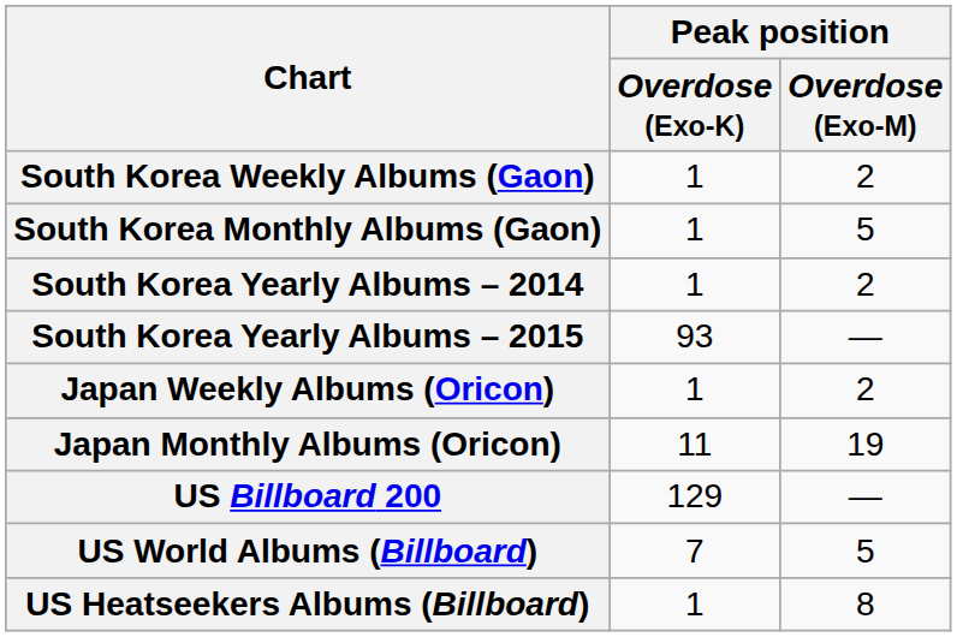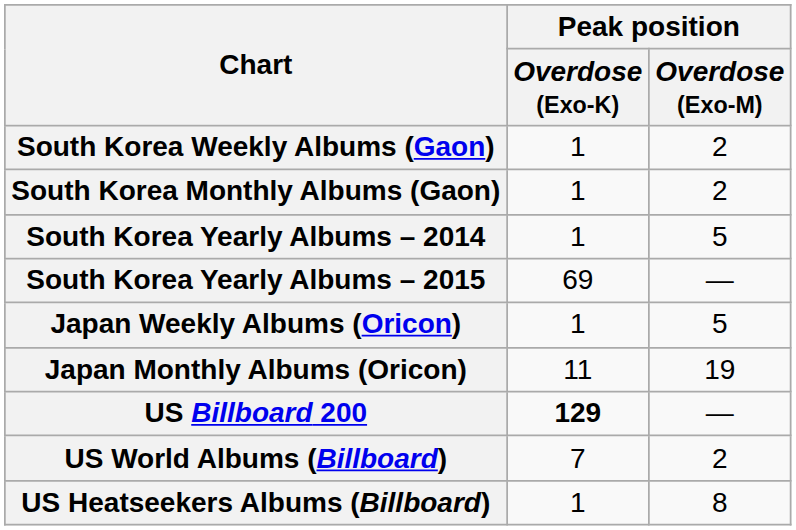 <table class="wikitable plainrowheaders">
 <tr>
 <th rowspan="2" scope="col">Chart</th>
 <th colspan="3" scope="col">Peak position</th>
 </tr>
 <tr>
 <th scope="col"><em>Overdose</em><br><small>(Exo-K)</small></th>
 <th scope="col"><em>Overdose</em><br><small>(Exo-M)</small></th>
 </tr>
 <tr>
 <th scope="row">South Korea Weekly Albums (<a href='#'>Gaon</a>)</th>
 <td align="center">1</td>
 <td align="center">2</td>
 </tr>
 <tr>
 <th scope="row">South Korea Monthly Albums (Gaon)</th>
 <td align="center">1</td>
-<td align="center">5</td>
+<td align="center">2</td>
 </tr>
 <tr>
 <th scope="row">South Korea Yearly Albums – 2014</th>
 <td align="center">1</td>
-<td align="center">2</td>
+<td align="center">5</td>
 </tr>
 <tr>
 <th scope="row">South Korea Yearly Albums – 2015</th>
-<td align="center">93</td>
+<td align="center">69</td>
 <td align="center">—</td>
 </tr>
 <tr>
 <th scope="row">Japan Weekly Albums (<a href='#'>Oricon</a>)</th>
 <td align="center">1</td>
-<td align="center">2</td>
+<td align="center">5</td>
 </tr>
 <tr>
 <th scope="row">Japan Monthly Albums (Oricon)</th>
 <td align="center">11</td>
 <td align="center">19</td>
 </tr>
 <tr>
 <th scope="row">US <a href='#'><em>Billboard</em> 200</a></th>
-<td align="center">129</td>
+<td align="center"><strong>129</strong></td>
 <td align="center">—</td>
 </tr>
 <tr>
 <th scope="row">US World Albums (<em><a href='#'>Billboard</a></em>)</th>
 <td align="center">7</td>
-<td align="center">5</td>
+<td align="center">2</td>
 </tr>
 <tr>
 <th scope="row">US Heatseekers Albums (<em>Billboard</em>)</th>
 <td align="center">1</td>
 <td align="center">8</td>
 </tr>
 </table>
